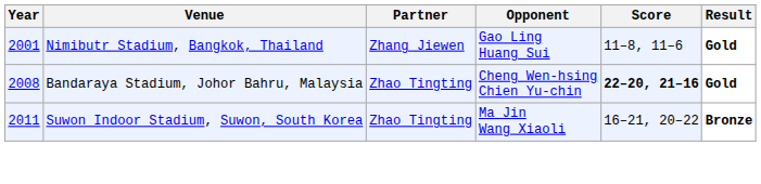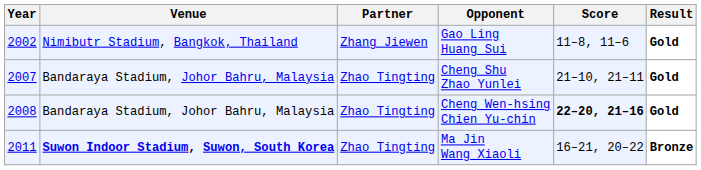 <table class="sortable wikitable" style="font-size: 90%;">
 <tr>
 <th>Year</th>
 <th>Venue</th>
 <th>Partner</th>
 <th>Opponent</th>
 <th>Score</th>
 <th>Result</th>
 </tr>
 <tr style="background:#ECF2FF">
-<td align="center"><a href='#'>2001</a></td>
+<td align="center"><a href='#'>2002</a></td>
 <td align="left"><a href='#'>Nimibutr Stadium</a>, <a href='#'>Bangkok, Thailand</a></td>
 <td align="left"> <a href='#'>Zhang Jiewen</a></td>
 <td align="left"> <a href='#'>Gao Ling</a> <br>  <a href='#'>Huang Sui</a></td>
 <td align="left">11–8, 11–6</td>
+<td style="text-align:left; background:white"> <strong>Gold</strong></td>
+</tr>
+<tr style="background:#ECF2FF">
+<td align="center"><a href='#'>2007</a></td>
+<td align="left">Bandaraya Stadium, <a href='#'>Johor Bahru, Malaysia</a></td>
+<td align="left"> <a href='#'>Zhao Tingting</a></td>
+<td align="left"> <a href='#'>Cheng Shu</a> <br>  <a href='#'>Zhao Yunlei</a></td>
+<td align="left">21–10, 21–11</td>
 <td style="text-align:left; background:white"> <strong>Gold</strong></td>
 </tr>
 <tr style="background:#ECF2FF">
 <td align="center"><a href='#'>2008</a></td>
 <td align="left">Bandaraya Stadium, Johor Bahru, Malaysia</td>
 <td align="left"> <a href='#'>Zhao Tingting</a></td>
 <td align="left"> <a href='#'>Cheng Wen-hsing</a> <br>  <a href='#'>Chien Yu-chin</a></td>
 <td align="left"><strong>22–20, 21–16</strong></td>
 <td style="text-align:left; background:white"> <strong>Gold</strong></td>
 </tr>
 <tr style="background:#ECF2FF">
 <td align="center"><a href='#'>2011</a></td>
-<td align="left"><a href='#'>Suwon Indoor Stadium</a>, <a href='#'>Suwon, South Korea</a></td>
+<td align="left"><strong><a href='#'>Suwon Indoor Stadium</a>, <a href='#'>Suwon, South Korea</a></strong></td>
 <td align="left"> <a href='#'>Zhao Tingting</a></td>
 <td align="left"> <a href='#'>Ma Jin</a> <br>  <a href='#'>Wang Xiaoli</a></td>
 <td align="left">16–21, 20–22</td>
 <td style="text-align:left; background:white"> <strong>Bronze</strong></td>
 </tr>
 </table>
